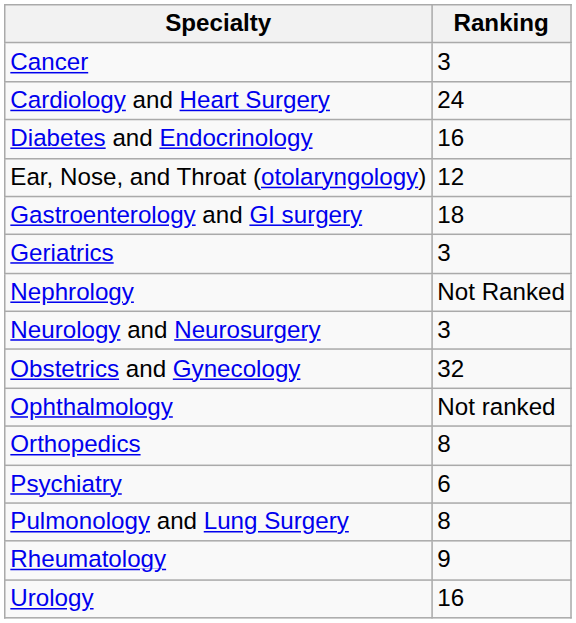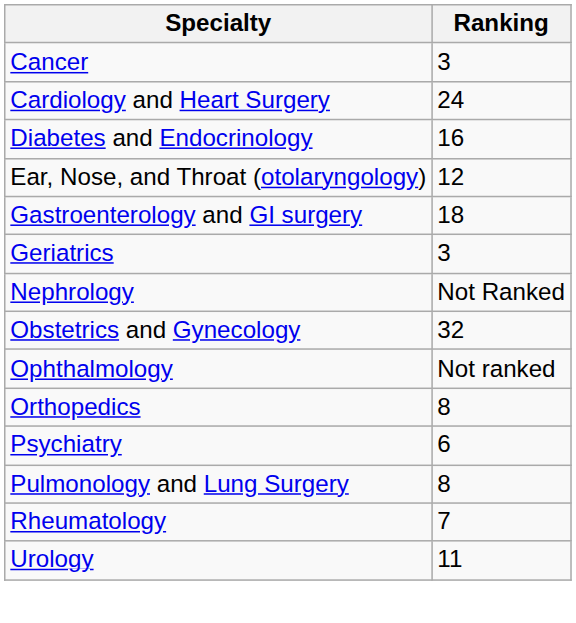 <table class="wikitable">
 <tr>
 <th>Specialty</th>
 <th>Ranking</th>
 </tr>
 <tr>
 <td><a href='#'>Cancer</a></td>
 <td>3</td>
 </tr>
 <tr>
 <td><a href='#'>Cardiology</a> and <a href='#'>Heart Surgery</a></td>
 <td>24</td>
 </tr>
 <tr>
 <td><a href='#'>Diabetes</a> and <a href='#'>Endocrinology</a></td>
 <td>16</td>
 </tr>
 <tr>
 <td>Ear, Nose, and Throat (<a href='#'>otolaryngology</a>)</td>
 <td>12</td>
 </tr>
 <tr>
 <td><a href='#'>Gastroenterology</a> and <a href='#'>GI surgery</a></td>
 <td>18</td>
 </tr>
 <tr>
 <td><a href='#'>Geriatrics</a></td>
 <td>3</td>
 </tr>
 <tr>
 <td><a href='#'>Nephrology</a></td>
 <td>Not Ranked</td>
 </tr>
 <tr>
-<td><a href='#'>Neurology</a> and <a href='#'>Neurosurgery</a></td>
-<td>3</td>
-</tr>
-<tr>
 <td><a href='#'>Obstetrics</a> and <a href='#'>Gynecology</a></td>
 <td>32</td>
 </tr>
 <tr>
 <td><a href='#'>Ophthalmology</a></td>
 <td>Not ranked</td>
 </tr>
 <tr>
 <td><a href='#'>Orthopedics</a></td>
 <td>8</td>
 </tr>
 <tr>
 <td><a href='#'>Psychiatry</a></td>
 <td>6</td>
 </tr>
 <tr>
 <td><a href='#'>Pulmonology</a> and <a href='#'>Lung Surgery</a></td>
 <td>8</td>
 </tr>
 <tr>
 <td><a href='#'>Rheumatology</a></td>
-<td>9</td>
+<td>7</td>
 </tr>
 <tr>
 <td><a href='#'>Urology</a></td>
-<td>16</td>
+<td>11</td>
 </tr>
 </table>
